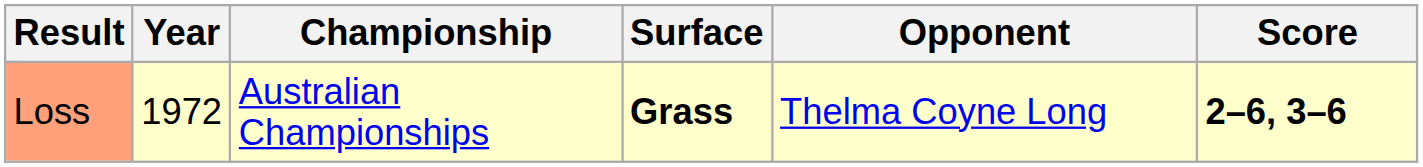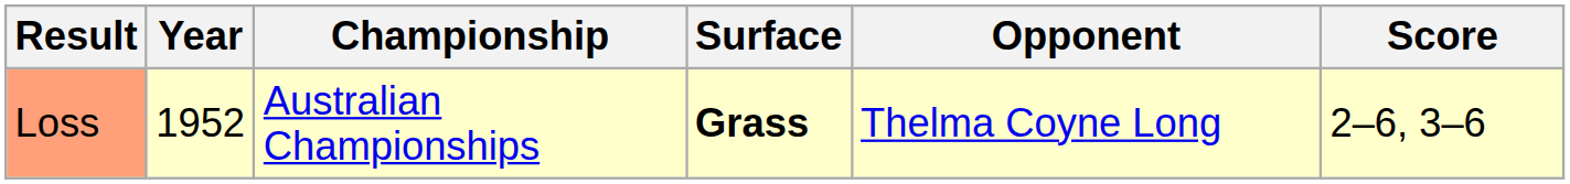 <table class="sortable wikitable">
 <tr>
 <th style="width:40px">Result</th>
 <th style="width:30px">Year</th>
 <th style="width:165px">Championship</th>
 <th style="width:50px">Surface</th>
 <th style="width:180px">Opponent</th>
 <th style="width:90px" class="unsortable">Score</th>
 </tr>
 <tr style="background:#ffc;">
 <td style="background:#ffa07a;">Loss</td>
-<td>1972</td>
+<td>1952</td>
 <td><a href='#'>Australian Championships</a></td>
 <td><strong>Grass</strong></td>
 <td> <a href='#'>Thelma Coyne Long</a></td>
-<td><strong>2–6, 3–6</strong></td>
+<td>2–6, 3–6</td>
 </tr>
 </table>
